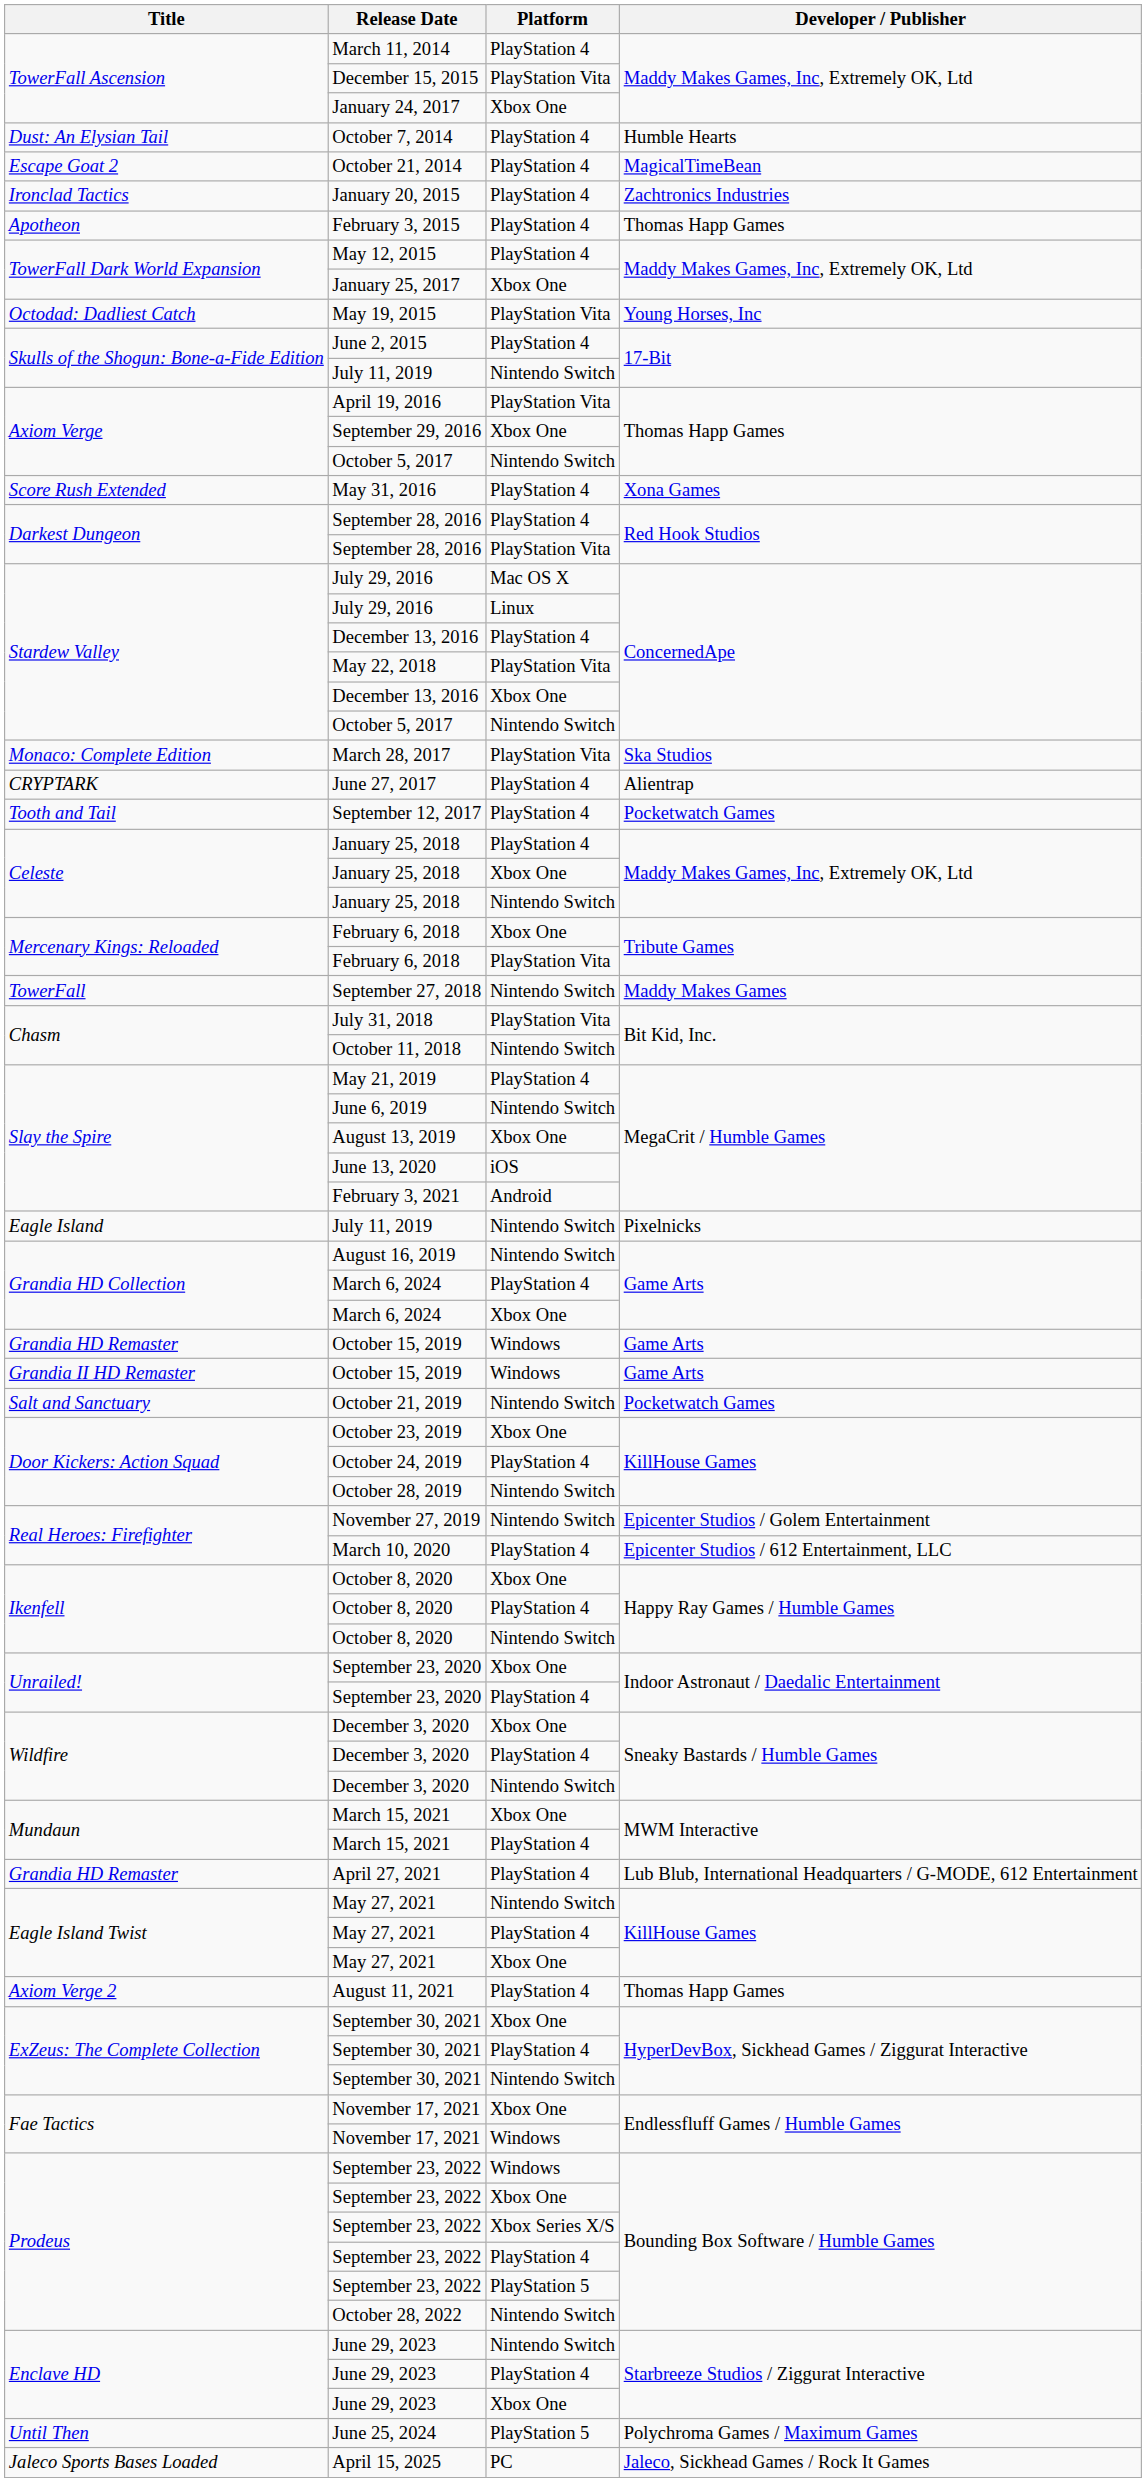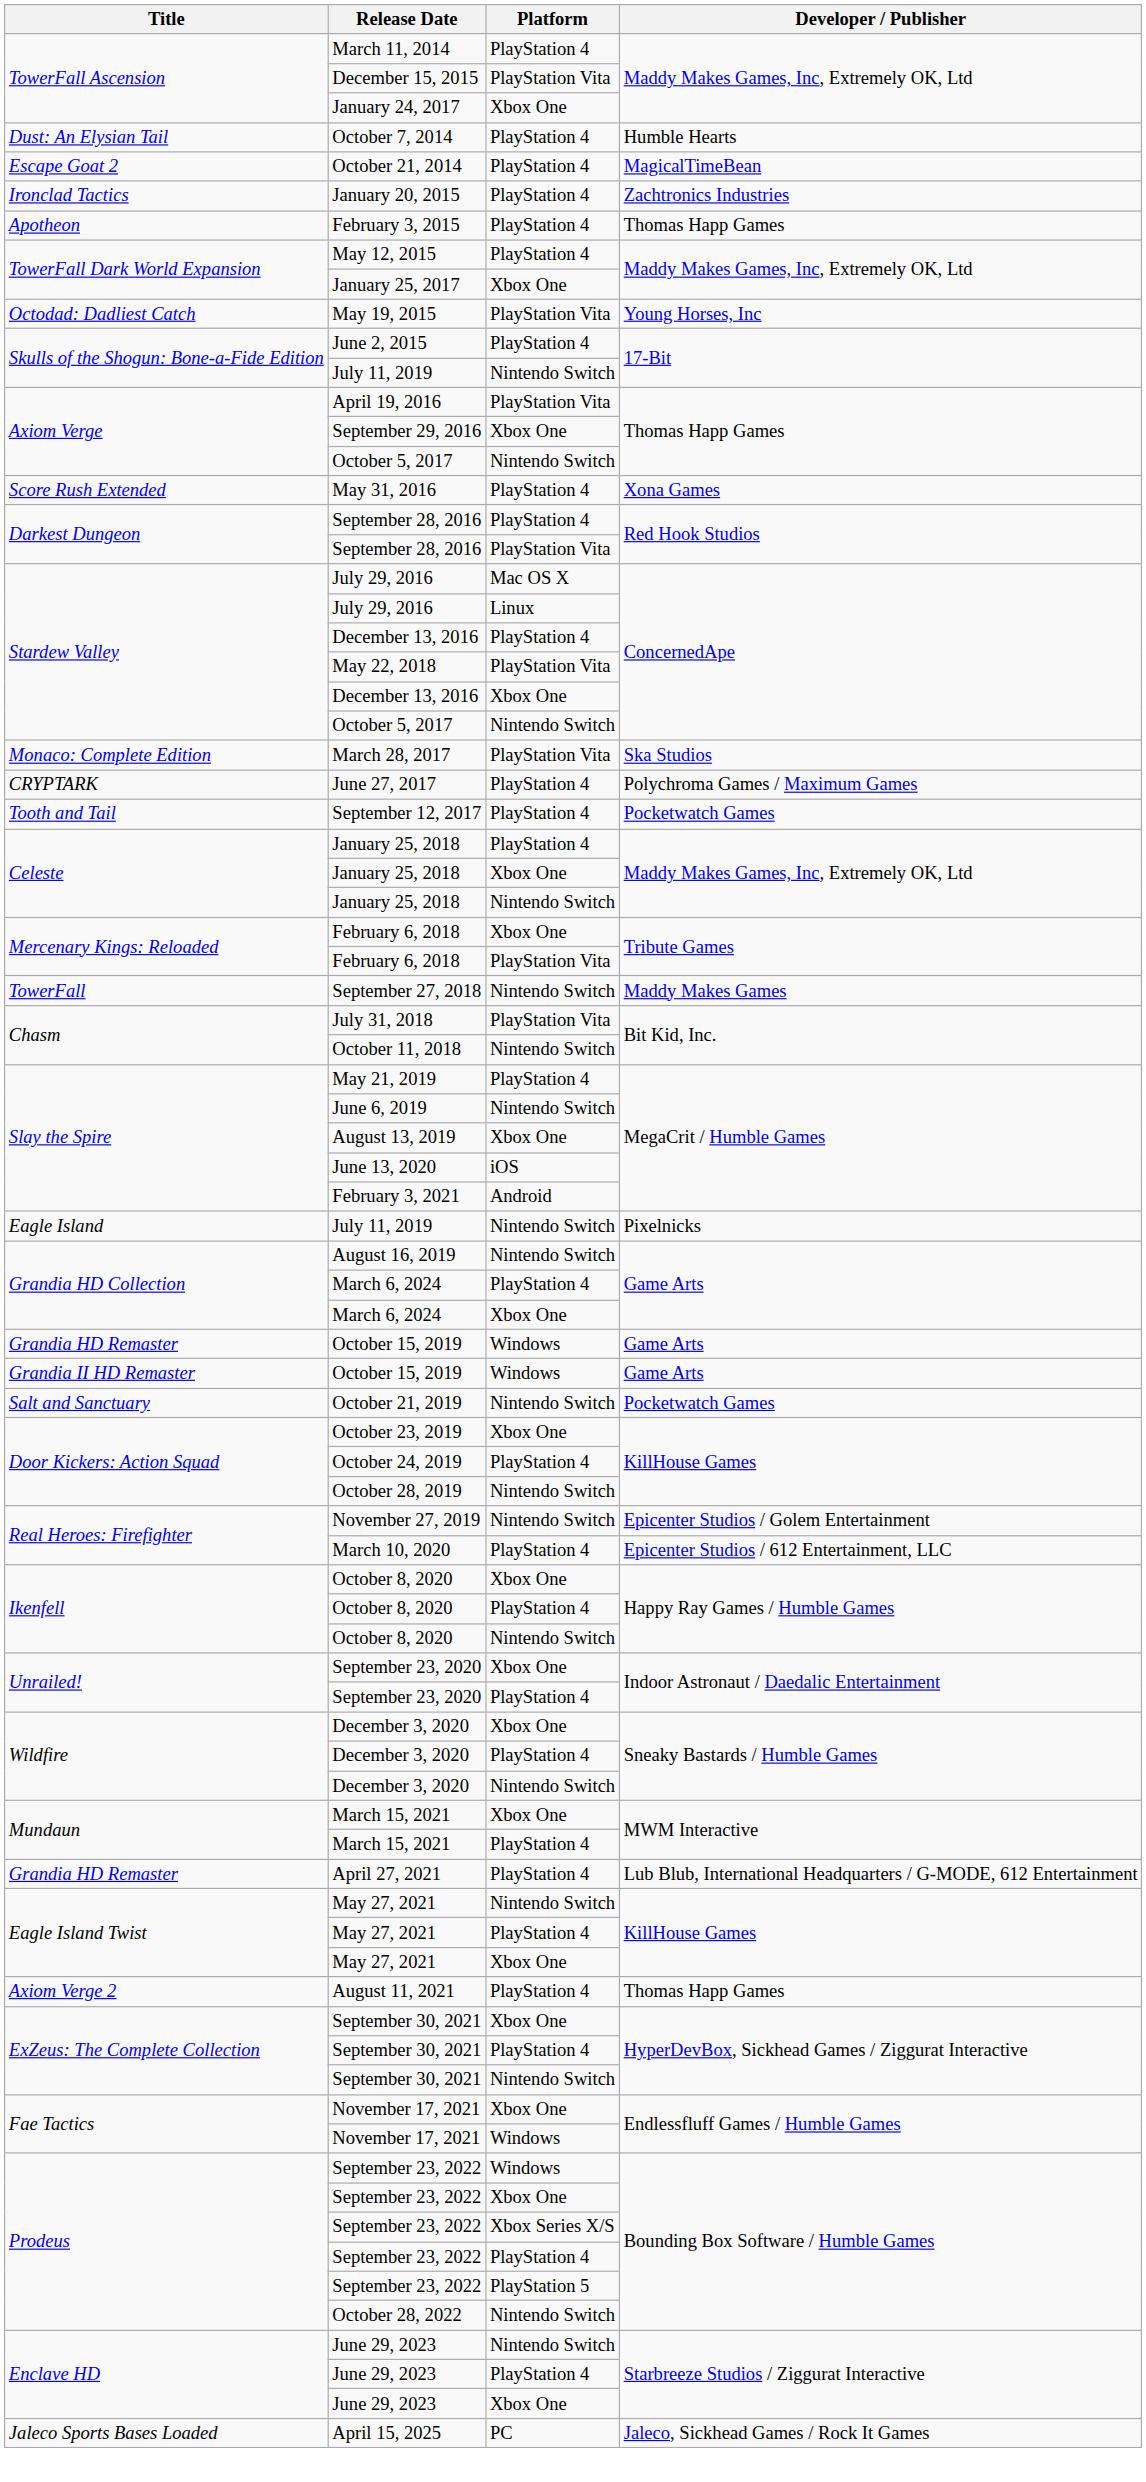 <table class="wikitable sortable">
 <tr>
 <th>Title</th>
 <th>Release Date</th>
 <th>Platform</th>
 <th>Developer / Publisher</th>
 </tr>
 <tr>
 <td rowspan="3"><em><a href='#'>TowerFall Ascension</a></em></td>
 <td>March 11, 2014</td>
 <td>PlayStation 4</td>
 <td rowspan="3"><a href='#'>Maddy Makes Games, Inc</a>, Extremely OK, Ltd</td>
 </tr>
 <tr>
 <td>December 15, 2015</td>
 <td>PlayStation Vita</td>
 </tr>
 <tr>
 <td>January 24, 2017</td>
 <td>Xbox One</td>
 </tr>
 <tr>
 <td rowspan="1"><em><a href='#'>Dust: An Elysian Tail</a></em></td>
 <td>October 7, 2014</td>
 <td>PlayStation 4</td>
 <td rowspan="1">Humble Hearts</td>
 </tr>
 <tr>
 <td rowspan="1"><em><a href='#'>Escape Goat 2</a></em></td>
 <td>October 21, 2014</td>
 <td>PlayStation 4</td>
 <td rowspan="1"><a href='#'>MagicalTimeBean</a></td>
 </tr>
 <tr>
 <td rowspan="1"><em><a href='#'>Ironclad Tactics</a></em></td>
 <td>January 20, 2015</td>
 <td>PlayStation 4</td>
 <td rowspan="1"><a href='#'>Zachtronics Industries</a></td>
 </tr>
 <tr>
 <td rowspan="1"><em><a href='#'>Apotheon</a></em></td>
 <td>February 3, 2015</td>
 <td>PlayStation 4</td>
 <td rowspan="1">Thomas Happ Games</td>
 </tr>
 <tr>
 <td rowspan="2"><em><a href='#'>TowerFall Dark World Expansion</a></em></td>
 <td>May 12, 2015</td>
 <td>PlayStation 4</td>
 <td rowspan="2"><a href='#'>Maddy Makes Games, Inc</a>, Extremely OK, Ltd</td>
 </tr>
 <tr>
 <td>January 25, 2017</td>
 <td>Xbox One</td>
 </tr>
 <tr>
 <td rowspan="1"><em><a href='#'>Octodad: Dadliest Catch</a></em></td>
 <td>May 19, 2015</td>
 <td>PlayStation Vita</td>
 <td rowspan="1"><a href='#'>Young Horses, Inc</a></td>
 </tr>
 <tr>
 <td rowspan="2"><em><a href='#'>Skulls of the Shogun: Bone-a-Fide Edition</a></em></td>
 <td>June 2, 2015</td>
 <td>PlayStation 4</td>
 <td rowspan="2"><a href='#'>17-Bit</a></td>
 </tr>
 <tr>
 <td>July 11, 2019</td>
 <td>Nintendo Switch</td>
 </tr>
 <tr>
 <td rowspan="3"><em><a href='#'>Axiom Verge</a></em></td>
 <td>April 19, 2016</td>
 <td>PlayStation Vita</td>
 <td rowspan="3">Thomas Happ Games</td>
 </tr>
 <tr>
 <td>September 29, 2016</td>
 <td>Xbox One</td>
 </tr>
 <tr>
 <td>October 5, 2017</td>
 <td>Nintendo Switch</td>
 </tr>
 <tr>
 <td rowspan="1"><em><a href='#'>Score Rush Extended</a></em></td>
 <td>May 31, 2016</td>
 <td>PlayStation 4</td>
 <td rowspan="1"><a href='#'>Xona Games</a></td>
 </tr>
 <tr>
 <td rowspan="2"><em><a href='#'>Darkest Dungeon</a></em></td>
 <td>September 28, 2016</td>
 <td>PlayStation 4</td>
 <td rowspan="2"><a href='#'>Red Hook Studios</a></td>
 </tr>
 <tr>
 <td>September 28, 2016</td>
 <td>PlayStation Vita</td>
 </tr>
 <tr>
 <td rowspan="6"><em><a href='#'>Stardew Valley</a></em></td>
 <td>July 29, 2016</td>
 <td>Mac OS X</td>
 <td rowspan="6"><a href='#'>ConcernedApe</a></td>
 </tr>
 <tr>
 <td>July 29, 2016</td>
 <td>Linux</td>
 </tr>
 <tr>
 <td>December 13, 2016</td>
 <td>PlayStation 4</td>
 </tr>
 <tr>
 <td>May 22, 2018</td>
 <td>PlayStation Vita</td>
 </tr>
 <tr>
 <td>December 13, 2016</td>
 <td>Xbox One</td>
 </tr>
 <tr>
 <td>October 5, 2017</td>
 <td>Nintendo Switch</td>
 </tr>
 <tr>
 <td rowspan="1"><em><a href='#'>Monaco: Complete Edition</a></em></td>
 <td>March 28, 2017</td>
 <td>PlayStation Vita</td>
 <td rowspan="1"><a href='#'>Ska Studios</a></td>
 </tr>
 <tr>
 <td rowspan="1"><em>CRYPTARK</em></td>
 <td>June 27, 2017</td>
 <td>PlayStation 4</td>
-<td rowspan="1">Alientrap</td>
+<td rowspan="1">Polychroma Games / <a href='#'>Maximum Games</a></td>
 </tr>
 <tr>
 <td rowspan="1"><em><a href='#'>Tooth and Tail</a></em></td>
 <td>September 12, 2017</td>
 <td>PlayStation 4</td>
 <td rowspan="1"><a href='#'>Pocketwatch Games</a></td>
 </tr>
 <tr>
 <td rowspan="3"><em><a href='#'>Celeste</a></em></td>
 <td>January 25, 2018</td>
 <td>PlayStation 4</td>
 <td rowspan="3"><a href='#'>Maddy Makes Games, Inc</a>, Extremely OK, Ltd</td>
 </tr>
 <tr>
 <td>January 25, 2018</td>
 <td>Xbox One</td>
 </tr>
 <tr>
 <td>January 25, 2018</td>
 <td>Nintendo Switch</td>
 </tr>
 <tr>
 <td rowspan="2"><em><a href='#'>Mercenary Kings: Reloaded</a></em></td>
 <td>February 6, 2018</td>
 <td>Xbox One</td>
 <td rowspan="2"><a href='#'>Tribute Games</a></td>
 </tr>
 <tr>
 <td>February 6, 2018</td>
 <td>PlayStation Vita</td>
 </tr>
 <tr>
 <td rowspan="1"><em><a href='#'>TowerFall</a></em></td>
 <td>September 27, 2018</td>
 <td>Nintendo Switch</td>
 <td rowspan="1"><a href='#'>Maddy Makes Games</a></td>
 </tr>
 <tr>
 <td rowspan="2"><em>Chasm</em></td>
 <td>July 31, 2018</td>
 <td>PlayStation Vita</td>
 <td rowspan="2">Bit Kid, Inc.</td>
 </tr>
 <tr>
 <td>October 11, 2018</td>
 <td>Nintendo Switch</td>
 </tr>
 <tr>
 <td rowspan="5"><em><a href='#'>Slay the Spire</a></em></td>
 <td>May 21, 2019</td>
 <td>PlayStation 4</td>
 <td rowspan="5">MegaCrit / <a href='#'>Humble Games</a></td>
 </tr>
 <tr>
 <td>June 6, 2019</td>
 <td>Nintendo Switch</td>
 </tr>
 <tr>
 <td>August 13, 2019</td>
 <td>Xbox One</td>
 </tr>
 <tr>
 <td>June 13, 2020</td>
 <td>iOS</td>
 </tr>
 <tr>
 <td>February 3, 2021</td>
 <td>Android</td>
 </tr>
 <tr>
 <td rowspan="1"><em>Eagle Island</em></td>
 <td>July 11, 2019</td>
 <td>Nintendo Switch</td>
 <td rowspan="1">Pixelnicks</td>
 </tr>
 <tr>
 <td rowspan="3"><em><a href='#'>Grandia HD Collection</a></em></td>
 <td>August 16, 2019</td>
 <td>Nintendo Switch</td>
 <td rowspan="3"><a href='#'>Game Arts</a></td>
 </tr>
 <tr>
 <td>March 6, 2024</td>
 <td>PlayStation 4</td>
 </tr>
 <tr>
 <td>March 6, 2024</td>
 <td>Xbox One</td>
 </tr>
 <tr>
 <td rowspan="1"><em><a href='#'>Grandia HD Remaster</a></em></td>
 <td>October 15, 2019</td>
 <td>Windows</td>
 <td rowspan="1"><a href='#'>Game Arts</a></td>
 </tr>
 <tr>
 <td rowspan="1"><em><a href='#'>Grandia II HD Remaster</a></em></td>
 <td>October 15, 2019</td>
 <td>Windows</td>
 <td rowspan="1"><a href='#'>Game Arts</a></td>
 </tr>
 <tr>
 <td rowspan="1"><em><a href='#'>Salt and Sanctuary</a></em></td>
 <td>October 21, 2019</td>
 <td>Nintendo Switch</td>
 <td rowspan="1"><a href='#'>Pocketwatch Games</a></td>
 </tr>
 <tr>
 <td rowspan="3"><em><a href='#'>Door Kickers: Action Squad</a></em></td>
 <td>October 23, 2019</td>
 <td>Xbox One</td>
 <td rowspan="3"><a href='#'>KillHouse Games</a></td>
 </tr>
 <tr>
 <td>October 24, 2019</td>
 <td>PlayStation 4</td>
 </tr>
 <tr>
 <td>October 28, 2019</td>
 <td>Nintendo Switch</td>
 </tr>
 <tr>
 <td rowspan="2"><em><a href='#'>Real Heroes: Firefighter</a></em></td>
 <td>November 27, 2019</td>
 <td>Nintendo Switch</td>
 <td rowspan="1"><a href='#'>Epicenter Studios</a> / Golem Entertainment</td>
 </tr>
 <tr>
 <td>March 10, 2020</td>
 <td>PlayStation 4</td>
 <td rowspan="1"><a href='#'>Epicenter Studios</a> / 612 Entertainment, LLC</td>
 </tr>
 <tr>
 <td rowspan="3"><em><a href='#'>Ikenfell</a></em></td>
 <td>October 8, 2020</td>
 <td>Xbox One</td>
 <td rowspan="3">Happy Ray Games / <a href='#'>Humble Games</a></td>
 </tr>
 <tr>
 <td>October 8, 2020</td>
 <td>PlayStation 4</td>
 </tr>
 <tr>
 <td>October 8, 2020</td>
 <td>Nintendo Switch</td>
 </tr>
 <tr>
 <td rowspan="2"><em><a href='#'>Unrailed!</a></em></td>
 <td>September 23, 2020</td>
 <td>Xbox One</td>
 <td rowspan="2">Indoor Astronaut / <a href='#'>Daedalic Entertainment</a></td>
 </tr>
 <tr>
 <td>September 23, 2020</td>
 <td>PlayStation 4</td>
 </tr>
 <tr>
 <td rowspan="3"><em>Wildfire</em></td>
 <td>December 3, 2020</td>
 <td>Xbox One</td>
 <td rowspan="3">Sneaky Bastards / <a href='#'>Humble Games</a></td>
 </tr>
 <tr>
 <td>December 3, 2020</td>
 <td>PlayStation 4</td>
 </tr>
 <tr>
 <td>December 3, 2020</td>
 <td>Nintendo Switch</td>
 </tr>
 <tr>
 <td rowspan="2"><em>Mundaun</em></td>
 <td>March 15, 2021</td>
 <td>Xbox One</td>
 <td rowspan="2">MWM Interactive</td>
 </tr>
 <tr>
 <td>March 15, 2021</td>
 <td>PlayStation 4</td>
 </tr>
 <tr>
 <td rowspan="1"><em><a href='#'>Grandia HD Remaster</a></em></td>
 <td>April 27, 2021</td>
 <td>PlayStation 4</td>
 <td rowspan="1">Lub Blub, International Headquarters / G-MODE, 612 Entertainment</td>
 </tr>
 <tr>
 <td rowspan="3"><em>Eagle Island Twist</em></td>
 <td>May 27, 2021</td>
 <td>Nintendo Switch</td>
 <td rowspan="3"><a href='#'>KillHouse Games</a></td>
 </tr>
 <tr>
 <td>May 27, 2021</td>
 <td>PlayStation 4</td>
 </tr>
 <tr>
 <td>May 27, 2021</td>
 <td>Xbox One</td>
 </tr>
 <tr>
 <td rowspan="1"><em><a href='#'>Axiom Verge 2</a></em></td>
 <td>August 11, 2021</td>
 <td>PlayStation 4</td>
 <td rowspan="1">Thomas Happ Games</td>
 </tr>
 <tr>
 <td rowspan="3"><em><a href='#'>ExZeus: The Complete Collection</a></em></td>
 <td>September 30, 2021</td>
 <td>Xbox One</td>
 <td rowspan="3"><a href='#'>HyperDevBox</a>, Sickhead Games / Ziggurat Interactive</td>
 </tr>
 <tr>
 <td>September 30, 2021</td>
 <td>PlayStation 4</td>
 </tr>
 <tr>
 <td>September 30, 2021</td>
 <td>Nintendo Switch</td>
 </tr>
 <tr>
 <td rowspan="2"><em>Fae Tactics</em></td>
 <td>November 17, 2021</td>
 <td>Xbox One</td>
 <td rowspan="2">Endlessfluff Games / <a href='#'>Humble Games</a></td>
 </tr>
 <tr>
 <td>November 17, 2021</td>
 <td>Windows</td>
 </tr>
 <tr>
 <td rowspan="6"><em><a href='#'>Prodeus</a></em></td>
 <td>September 23, 2022</td>
 <td>Windows</td>
 <td rowspan="6">Bounding Box Software / <a href='#'>Humble Games</a></td>
 </tr>
 <tr>
 <td>September 23, 2022</td>
 <td>Xbox One</td>
 </tr>
 <tr>
 <td>September 23, 2022</td>
 <td>Xbox Series X/S</td>
 </tr>
 <tr>
 <td>September 23, 2022</td>
 <td>PlayStation 4</td>
 </tr>
 <tr>
 <td>September 23, 2022</td>
 <td>PlayStation 5</td>
 </tr>
 <tr>
 <td>October 28, 2022</td>
 <td>Nintendo Switch</td>
 </tr>
 <tr>
 <td rowspan="3"><em><a href='#'>Enclave HD</a></em></td>
 <td>June 29, 2023</td>
 <td>Nintendo Switch</td>
 <td rowspan="3"><a href='#'>Starbreeze Studios</a> / Ziggurat Interactive</td>
 </tr>
 <tr>
 <td>June 29, 2023</td>
 <td>PlayStation 4</td>
 </tr>
 <tr>
 <td>June 29, 2023</td>
 <td>Xbox One</td>
 </tr>
 <tr>
-<td rowspan="1"><em><a href='#'>Until Then</a></em></td>
-<td>June 25, 2024</td>
-<td>PlayStation 5</td>
-<td rowspan="1">Polychroma Games / <a href='#'>Maximum Games</a></td>
-</tr>
-<tr>
 <td rowspan="1"><em>Jaleco Sports Bases Loaded</em></td>
 <td>April 15, 2025</td>
 <td>PC</td>
 <td rowspan="1"><a href='#'>Jaleco</a>, Sickhead Games / Rock It Games</td>
 </tr>
 <tr>
 </tr>
 </table>
